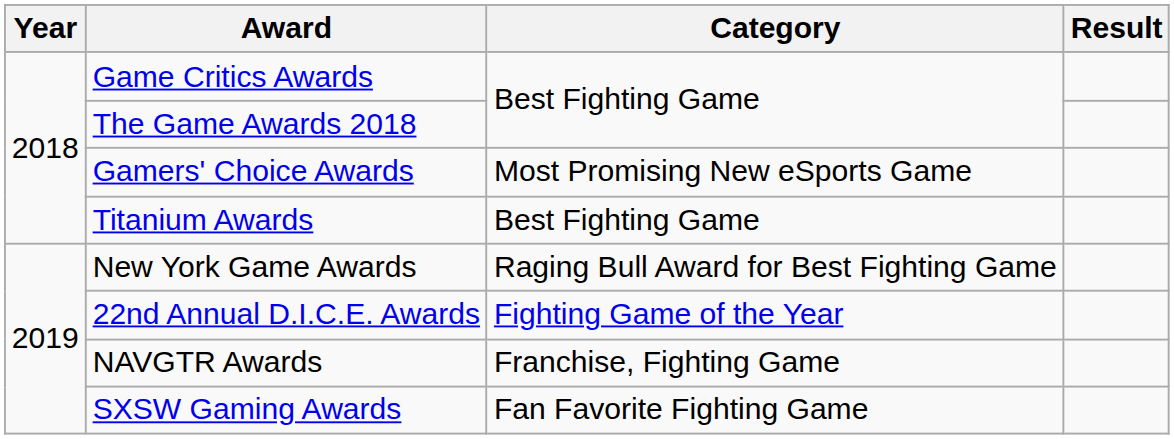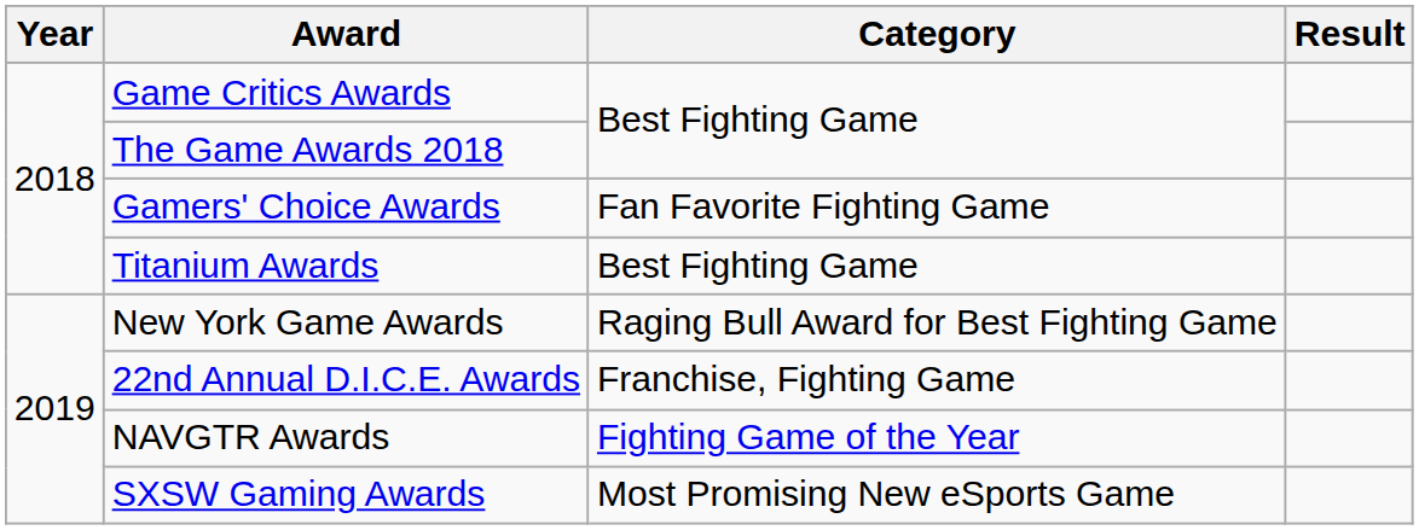 <table class="wikitable unsortable">
 <tr>
 <th>Year</th>
 <th>Award</th>
 <th>Category</th>
 <th>Result</th>
 </tr>
 <tr>
 <td style="text-align:center;" rowspan="4">2018</td>
 <td><a href='#'>Game Critics Awards</a></td>
 <td rowspan="2">Best Fighting Game</td>
 <td></td>
 </tr>
 <tr>
 <td><a href='#'>The Game Awards 2018</a></td>
 <td></td>
 </tr>
 <tr>
 <td><a href='#'>Gamers' Choice Awards</a></td>
-<td>Most Promising New eSports Game</td>
+<td>Fan Favorite Fighting Game</td>
 <td></td>
 </tr>
 <tr>
 <td><a href='#'>Titanium Awards</a></td>
 <td>Best Fighting Game</td>
 <td></td>
 </tr>
 <tr>
 <td style="text-align:center;" rowspan="4">2019</td>
 <td>New York Game Awards</td>
 <td>Raging Bull Award for Best Fighting Game</td>
 <td></td>
 </tr>
 <tr>
 <td><a href='#'>22nd Annual D.I.C.E. Awards</a></td>
+<td>Franchise, Fighting Game</td>
+<td></td>
+</tr>
+<tr>
+<td National Academy of Video Game Trade Reviewers>NAVGTR Awards</td>
 <td><a href='#'>Fighting Game of the Year</a></td>
 <td></td>
 </tr>
 <tr>
-<td National Academy of Video Game Trade Reviewers>NAVGTR Awards</td>
-<td>Franchise, Fighting Game</td>
-<td></td>
-</tr>
-<tr>
 <td><a href='#'>SXSW Gaming Awards</a></td>
-<td>Fan Favorite Fighting Game</td>
+<td>Most Promising New eSports Game</td>
 <td></td>
 </tr>
 </table>
